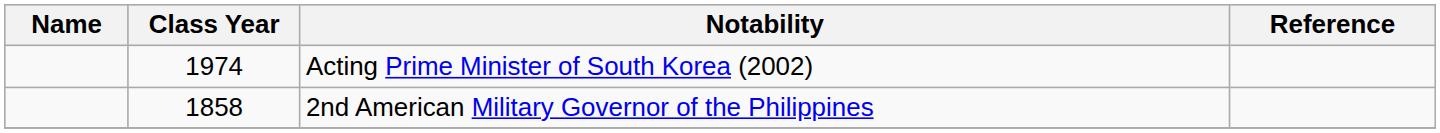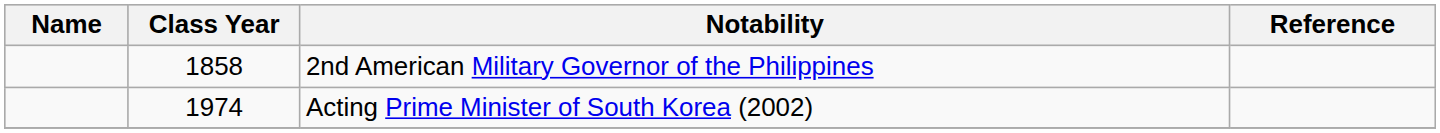 <table class="wikitable sortable" style="width:100%">
 <tr>
 <th style="width:*;">Name</th>
 <th style="width:12%;">Class Year</th>
 <th style="width:65%;" class="unsortable">Notability</th>
 <th style="width:*;" class="unsortable">Reference</th>
 </tr>
 <tr>
 <td></td>
+<td style="text-align:center;">1858</td>
+<td>2nd American <a href='#'>Military Governor of the Philippines</a></td>
+<td style="text-align:center;"></td>
+</tr>
+<tr>
+<td></td>
 <td style="text-align:center;">1974</td>
 <td>Acting <a href='#'>Prime Minister of South Korea</a> (2002)</td>
 <td style="text-align:center;"></td>
 </tr>
 <tr>
-<td></td>
-<td style="text-align:center;">1858</td>
-<td>2nd American <a href='#'>Military Governor of the Philippines</a></td>
-<td style="text-align:center;"></td>
-</tr>
-<tr>
 </tr>
 </table>
